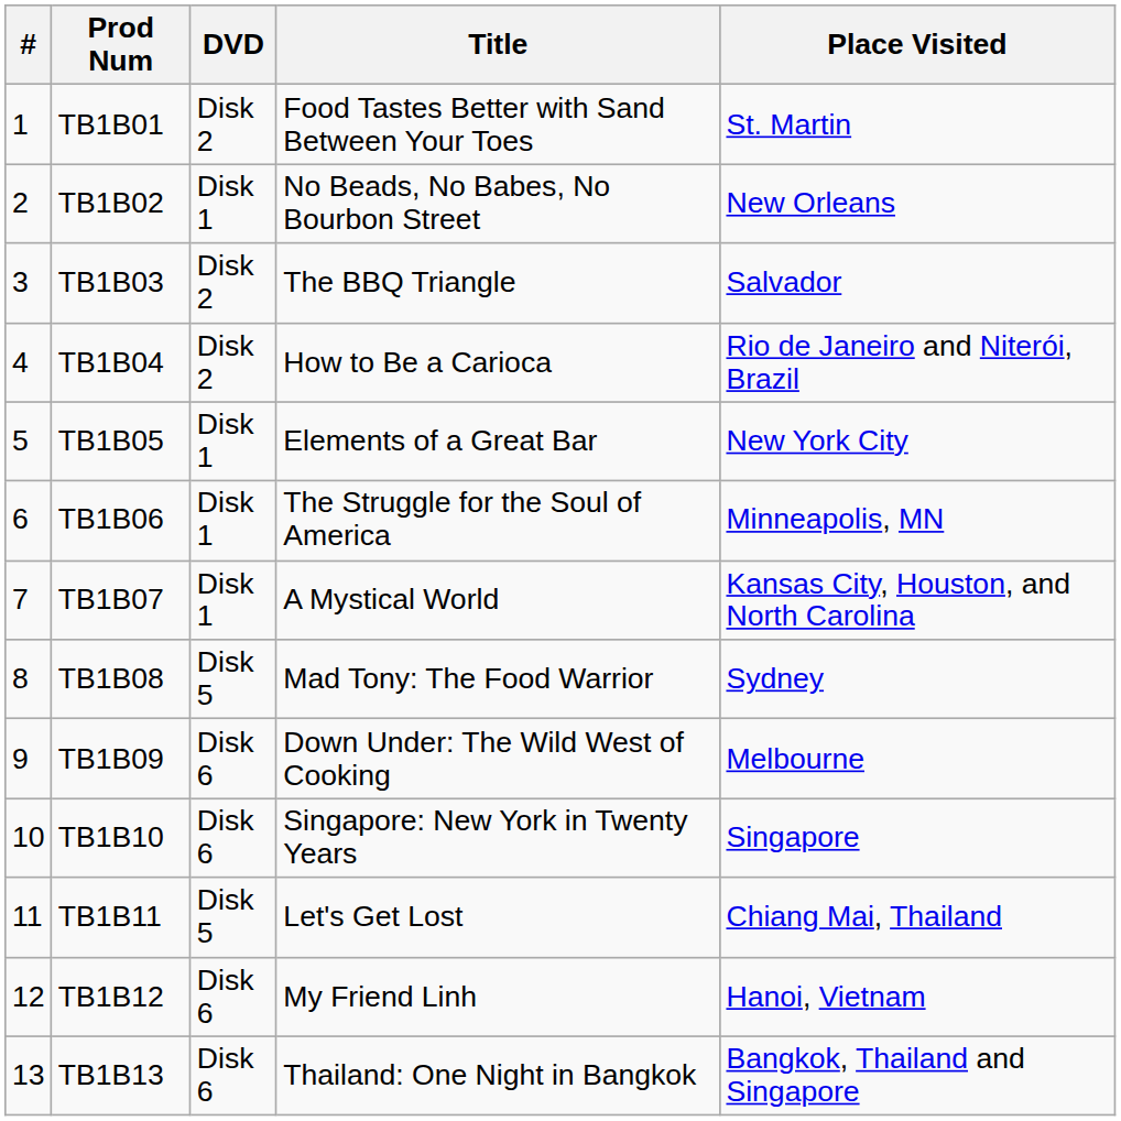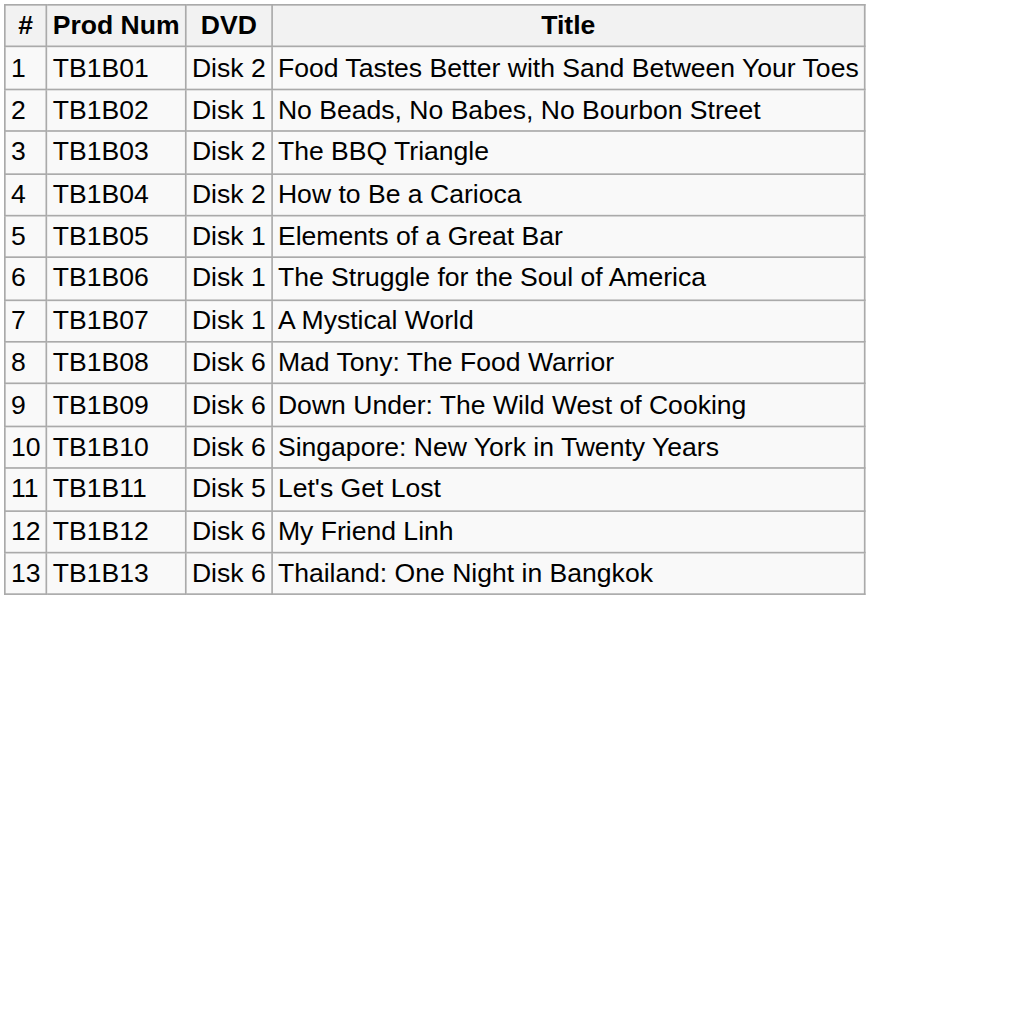 <table class="wikitable">
 <tr style="background:#EFEFEF">
 <th>#</th>
 <th><strong>Prod Num</strong></th>
 <th><strong>DVD</strong></th>
 <th><strong>Title</strong></th>
-<th><strong>Place Visited</strong></th>
 </tr>
 <tr>
 <td>1</td>
 <td>TB1B01</td>
 <td>Disk 2</td>
 <td>Food Tastes Better with Sand Between Your Toes</td>
-<td><a href='#'>St. Martin</a></td>
 </tr>
 <tr>
 <td>2</td>
 <td>TB1B02</td>
 <td>Disk 1</td>
 <td>No Beads, No Babes, No Bourbon Street</td>
-<td><a href='#'>New Orleans</a></td>
 </tr>
 <tr>
 <td>3</td>
 <td>TB1B03</td>
 <td>Disk 2</td>
 <td>The BBQ Triangle</td>
-<td><a href='#'>Salvador</a></td>
 </tr>
 <tr>
 <td>4</td>
 <td>TB1B04</td>
 <td>Disk 2</td>
 <td>How to Be a Carioca</td>
-<td><a href='#'>Rio de Janeiro</a> and <a href='#'>Niterói</a>, <a href='#'>Brazil</a></td>
 </tr>
 <tr>
 <td>5</td>
 <td>TB1B05</td>
 <td>Disk 1</td>
 <td>Elements of a Great Bar</td>
-<td><a href='#'>New York City</a></td>
 </tr>
 <tr>
 <td>6</td>
 <td>TB1B06</td>
 <td>Disk 1</td>
 <td>The Struggle for the Soul of America</td>
-<td><a href='#'>Minneapolis</a>, <a href='#'>MN</a></td>
 </tr>
 <tr>
 <td>7</td>
 <td>TB1B07</td>
 <td>Disk 1</td>
 <td>A Mystical World</td>
-<td><a href='#'>Kansas City</a>, <a href='#'>Houston</a>, and <a href='#'>North Carolina</a></td>
 </tr>
 <tr>
 <td>8</td>
 <td>TB1B08</td>
-<td>Disk 5</td>
+<td>Disk 6</td>
 <td>Mad Tony: The Food Warrior</td>
-<td><a href='#'>Sydney</a></td>
 </tr>
 <tr>
 <td>9</td>
 <td>TB1B09</td>
 <td>Disk 6</td>
 <td>Down Under: The Wild West of Cooking</td>
-<td><a href='#'>Melbourne</a></td>
 </tr>
 <tr>
 <td>10</td>
 <td>TB1B10</td>
 <td>Disk 6</td>
 <td>Singapore: New York in Twenty Years</td>
-<td><a href='#'>Singapore</a></td>
 </tr>
 <tr>
 <td>11</td>
 <td>TB1B11</td>
 <td>Disk 5</td>
 <td>Let's Get Lost</td>
-<td><a href='#'>Chiang Mai</a>, <a href='#'>Thailand</a></td>
 </tr>
 <tr>
 <td>12</td>
 <td>TB1B12</td>
 <td>Disk 6</td>
 <td>My Friend Linh</td>
-<td><a href='#'>Hanoi</a>, <a href='#'>Vietnam</a></td>
 </tr>
 <tr>
 <td>13</td>
 <td>TB1B13</td>
 <td>Disk 6</td>
 <td>Thailand: One Night in Bangkok</td>
-<td><a href='#'>Bangkok</a>, <a href='#'>Thailand</a> and <a href='#'>Singapore</a></td>
 </tr>
 </table>
